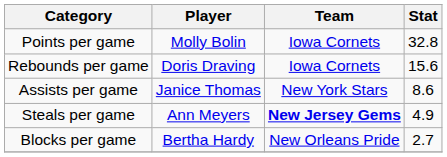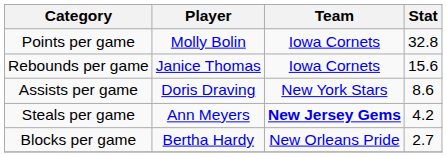 <table class="wikitable" style="text-align:center">
 <tr>
 <th>Category</th>
 <th>Player</th>
 <th>Team</th>
 <th>Stat</th>
 </tr>
 <tr>
 <td>Points per game</td>
 <td><a href='#'>Molly Bolin</a></td>
 <td><a href='#'>Iowa Cornets</a></td>
 <td>32.8</td>
 </tr>
 <tr>
 <td>Rebounds per game</td>
-<td><a href='#'>Doris Draving</a></td>
+<td><a href='#'>Janice Thomas</a></td>
 <td><a href='#'>Iowa Cornets</a></td>
 <td>15.6</td>
 </tr>
 <tr>
 <td>Assists per game</td>
-<td><a href='#'>Janice Thomas</a></td>
+<td><a href='#'>Doris Draving</a></td>
 <td><a href='#'>New York Stars</a></td>
 <td>8.6</td>
 </tr>
 <tr>
 <td>Steals per game</td>
 <td><a href='#'>Ann Meyers</a></td>
 <td><strong><a href='#'>New Jersey Gems</a></strong></td>
-<td>4.9</td>
+<td>4.2</td>
 </tr>
 <tr>
 <td>Blocks per game</td>
 <td><a href='#'>Bertha Hardy</a></td>
 <td><a href='#'>New Orleans Pride</a></td>
 <td>2.7</td>
 </tr>
 <tr>
 </tr>
 </table>
